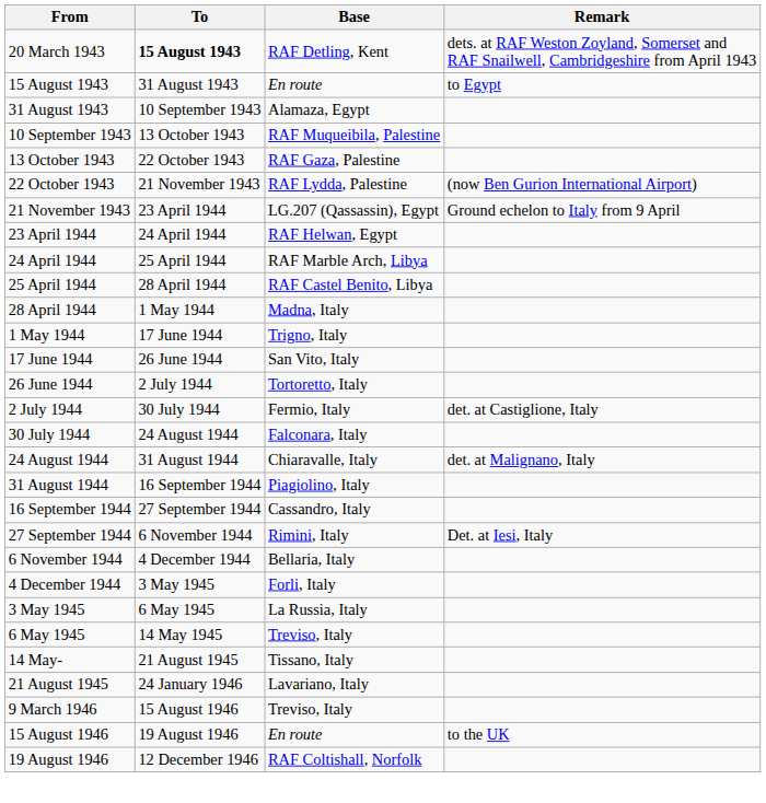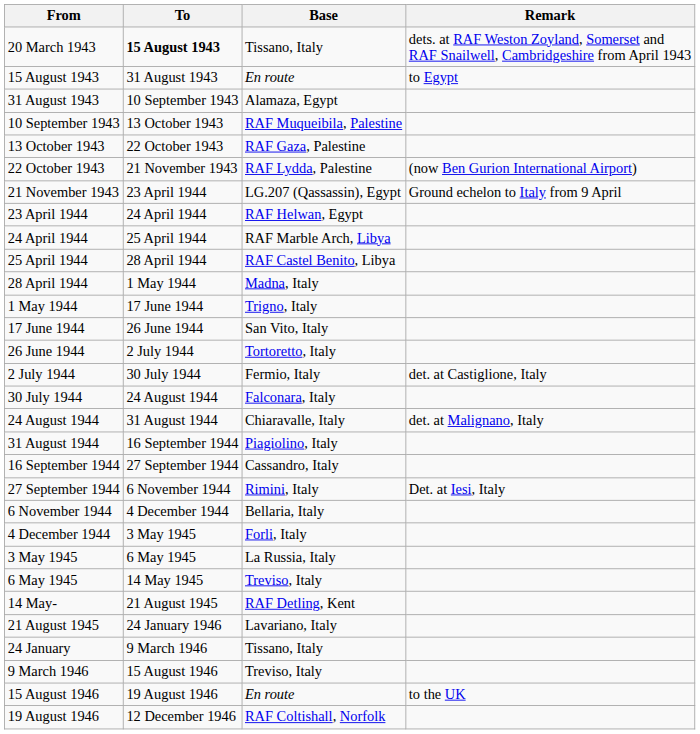 <table class="wikitable">
 <tr>
 <th>From</th>
 <th>To</th>
 <th>Base</th>
 <th>Remark</th>
 </tr>
 <tr>
 <td>20 March 1943</td>
 <td><strong>15 August 1943</strong></td>
-<td><a href='#'>RAF Detling</a>, Kent</td>
+<td>Tissano, Italy</td>
 <td>dets. at <a href='#'>RAF Weston Zoyland</a>, <a href='#'>Somerset</a> and<br> <a href='#'>RAF Snailwell</a>, <a href='#'>Cambridgeshire</a> from April 1943</td>
 </tr>
 <tr>
 <td>15 August 1943</td>
 <td>31 August 1943</td>
 <td><em>En route</em></td>
 <td>to <a href='#'>Egypt</a></td>
 </tr>
 <tr>
 <td>31 August 1943</td>
 <td>10 September 1943</td>
 <td>Alamaza, Egypt</td>
 <td></td>
 </tr>
 <tr>
 <td>10 September 1943</td>
 <td>13 October 1943</td>
 <td><a href='#'>RAF Muqueibila</a>, <a href='#'>Palestine</a></td>
 <td></td>
 </tr>
 <tr>
 <td>13 October 1943</td>
 <td>22 October 1943</td>
 <td><a href='#'>RAF Gaza</a>, Palestine</td>
 <td></td>
 </tr>
 <tr>
 <td>22 October 1943</td>
 <td>21 November 1943</td>
 <td><a href='#'>RAF Lydda</a>, Palestine</td>
 <td>(now <a href='#'>Ben Gurion International Airport</a>)</td>
 </tr>
 <tr>
 <td>21 November 1943</td>
 <td>23 April 1944</td>
 <td>LG.207 (Qassassin), Egypt</td>
 <td>Ground echelon to <a href='#'>Italy</a> from 9 April</td>
 </tr>
 <tr>
 <td>23 April 1944</td>
 <td>24 April 1944</td>
 <td><a href='#'>RAF Helwan</a>, Egypt</td>
 <td></td>
 </tr>
 <tr>
 <td>24 April 1944</td>
 <td>25 April 1944</td>
 <td>RAF Marble Arch, <a href='#'>Libya</a></td>
 <td></td>
 </tr>
 <tr>
 <td>25 April 1944</td>
 <td>28 April 1944</td>
 <td><a href='#'>RAF Castel Benito</a>, Libya</td>
 <td></td>
 </tr>
 <tr>
 <td>28 April 1944</td>
 <td>1 May 1944</td>
 <td><a href='#'>Madna</a>, Italy</td>
 <td></td>
 </tr>
 <tr>
 <td>1 May 1944</td>
 <td>17 June 1944</td>
 <td><a href='#'>Trigno</a>, Italy</td>
 <td></td>
 </tr>
 <tr>
 <td>17 June 1944</td>
 <td>26 June 1944</td>
 <td>San Vito, Italy</td>
 <td></td>
 </tr>
 <tr>
 <td>26 June 1944</td>
 <td>2 July 1944</td>
 <td><a href='#'>Tortoretto</a>, Italy</td>
 <td></td>
 </tr>
 <tr>
 <td>2 July 1944</td>
 <td>30 July 1944</td>
 <td>Fermio, Italy</td>
 <td>det. at Castiglione, Italy</td>
 </tr>
 <tr>
 <td>30 July 1944</td>
 <td>24 August 1944</td>
 <td><a href='#'>Falconara</a>, Italy</td>
 <td></td>
 </tr>
 <tr>
 <td>24 August 1944</td>
 <td>31 August 1944</td>
 <td>Chiaravalle, Italy</td>
 <td>det. at <a href='#'>Malignano</a>, Italy</td>
 </tr>
 <tr>
 <td>31 August 1944</td>
 <td>16 September 1944</td>
 <td><a href='#'>Piagiolino</a>, Italy</td>
 <td></td>
 </tr>
 <tr>
 <td>16 September 1944</td>
 <td>27 September 1944</td>
 <td>Cassandro, Italy</td>
 <td></td>
 </tr>
 <tr>
 <td>27 September 1944</td>
 <td>6 November 1944</td>
 <td><a href='#'>Rimini</a>, Italy</td>
 <td>Det. at <a href='#'>Iesi</a>, Italy</td>
 </tr>
 <tr>
 <td>6 November 1944</td>
 <td>4 December 1944</td>
 <td>Bellaria, Italy</td>
 <td></td>
 </tr>
 <tr>
 <td>4 December 1944</td>
 <td>3 May 1945</td>
 <td><a href='#'>Forli</a>, Italy</td>
 <td></td>
 </tr>
 <tr>
 <td>3 May 1945</td>
 <td>6 May 1945</td>
 <td>La Russia, Italy</td>
 <td></td>
 </tr>
 <tr>
 <td>6 May 1945</td>
 <td>14 May 1945</td>
 <td><a href='#'>Treviso</a>, Italy</td>
 <td></td>
 </tr>
 <tr>
 <td>14 May-</td>
 <td>21 August 1945</td>
-<td>Tissano, Italy</td>
+<td><a href='#'>RAF Detling</a>, Kent</td>
 <td></td>
 </tr>
 <tr>
 <td>21 August 1945</td>
 <td>24 January 1946</td>
 <td>Lavariano, Italy</td>
+<td></td>
+</tr>
+<tr>
+<td>24 January</td>
+<td>9 March 1946</td>
+<td>Tissano, Italy</td>
 <td></td>
 </tr>
 <tr>
 <td>9 March 1946</td>
 <td>15 August 1946</td>
 <td>Treviso, Italy</td>
 <td></td>
 </tr>
 <tr>
 <td>15 August 1946</td>
 <td>19 August 1946</td>
 <td><em>En route</em></td>
 <td>to the <a href='#'>UK</a></td>
 </tr>
 <tr>
 <td>19 August 1946</td>
 <td>12 December 1946</td>
 <td><a href='#'>RAF Coltishall</a>, <a href='#'>Norfolk</a></td>
 <td></td>
 </tr>
 </table>
